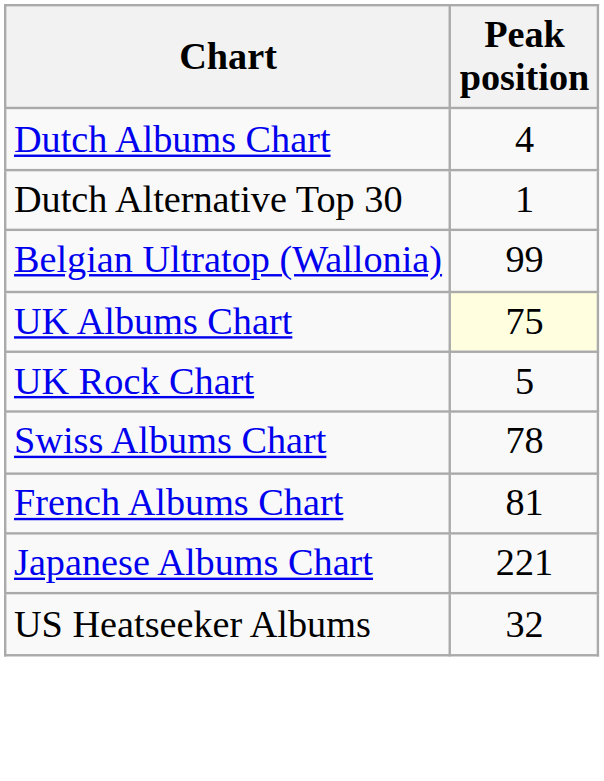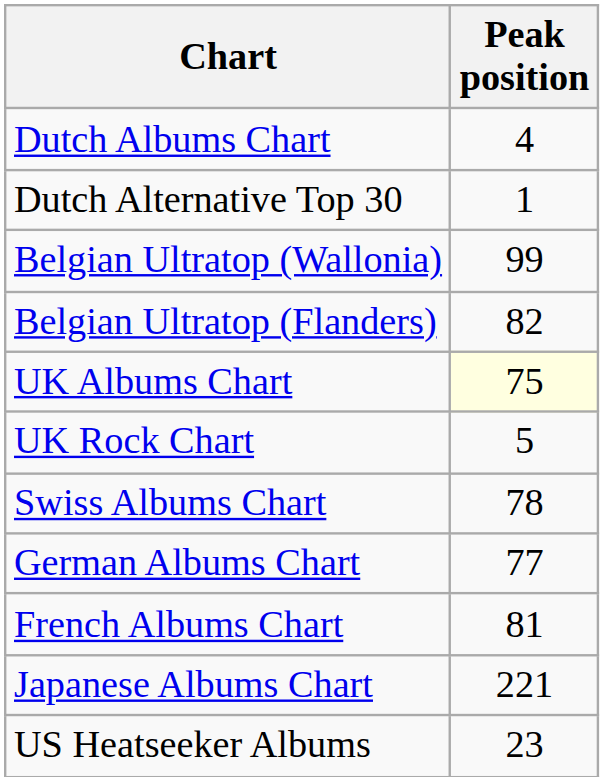 <table class="wikitable">
 <tr>
 <th style="text-align:center;">Chart</th>
 <th style="text-align:center;">Peak<br>position</th>
 </tr>
 <tr>
 <td align="left"><a href='#'>Dutch Albums Chart</a></td>
 <td style="text-align:center;">4</td>
 </tr>
 <tr>
 <td align="left">Dutch Alternative Top 30</td>
 <td style="text-align:center;">1</td>
 </tr>
 <tr>
 <td align="left"><a href='#'>Belgian Ultratop (Wallonia)</a></td>
 <td style="text-align:center;">99</td>
 </tr>
 <tr>
+<td align="left"><a href='#'>Belgian Ultratop (Flanders)</a></td>
+<td style="text-align:center;">82</td>
+</tr>
+<tr>
 <td align="left"><a href='#'>UK Albums Chart</a></td>
 <td style="background: lightyellow; text-align:center;">75</td>
 </tr>
 <tr>
 <td align="left"><a href='#'>UK Rock Chart</a></td>
 <td style="text-align:center;">5</td>
 </tr>
 <tr>
 <td align="left"><a href='#'>Swiss Albums Chart</a></td>
 <td style="text-align:center;">78</td>
 </tr>
 <tr>
+<td align="left"><a href='#'>German Albums Chart</a></td>
+<td style="text-align:center;">77</td>
+</tr>
+<tr>
 <td align="left"><a href='#'>French Albums Chart</a></td>
 <td style="text-align:center;">81</td>
 </tr>
 <tr>
 <td><a href='#'>Japanese Albums Chart</a></td>
 <td style="text-align:center;">221</td>
 </tr>
 <tr>
 <td align="left">US Heatseeker Albums</td>
-<td style="text-align:center;">32</td>
+<td style="text-align:center;">23</td>
 </tr>
 </table>
